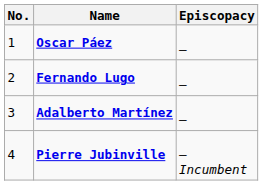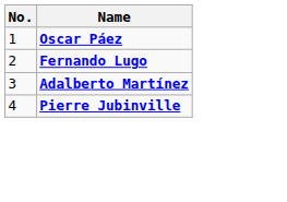 <table class="wikitable">
 <tr>
 <th>No.</th>
 <th>Name</th>
-<th>Episcopacy</th>
 </tr>
 <tr>
 <td>1</td>
 <td><a href='#'><strong>Oscar Páez</strong></a><br></td>
-<td><br>–<br></td>
 </tr>
 <tr>
 <td>2</td>
 <td><a href='#'><strong>Fernando Lugo</strong></a><br></td>
-<td><br>–<br></td>
 </tr>
 <tr>
 <td>3</td>
 <td><a href='#'><strong>Adalberto Martínez</strong></a><br></td>
-<td><br>–<br></td>
 </tr>
 <tr>
 <td>4</td>
 <td><a href='#'><strong>Pierre Jubinville</strong></a><br></td>
-<td><br>–<br><em>Incumbent</em></td>
 </tr>
 </table>
